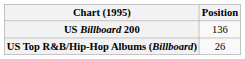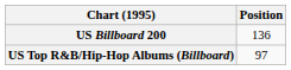 <table class="wikitable sortable plainrowheaders" style="text-align:center">
 <tr>
 <th scope="col">Chart (1995)</th>
 <th scope="col">Position</th>
 </tr>
 <tr>
 <th scope="row">US <em>Billboard</em> 200</th>
 <td>136</td>
 </tr>
 <tr>
 <th scope="row">US Top R&B/Hip-Hop Albums (<em>Billboard</em>)</th>
-<td>26</td>
+<td>97</td>
 </tr>
 </table>
